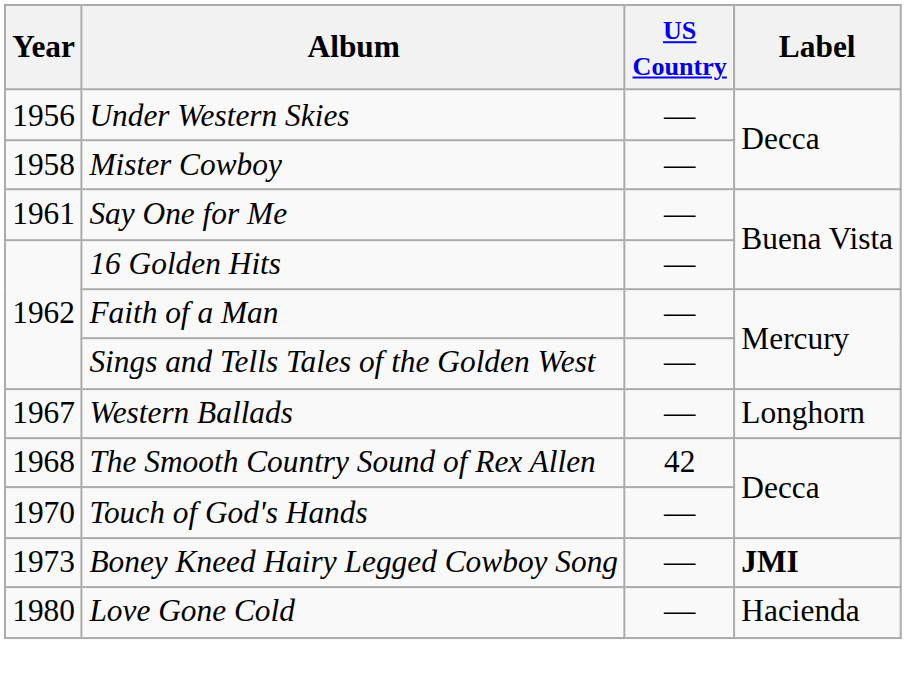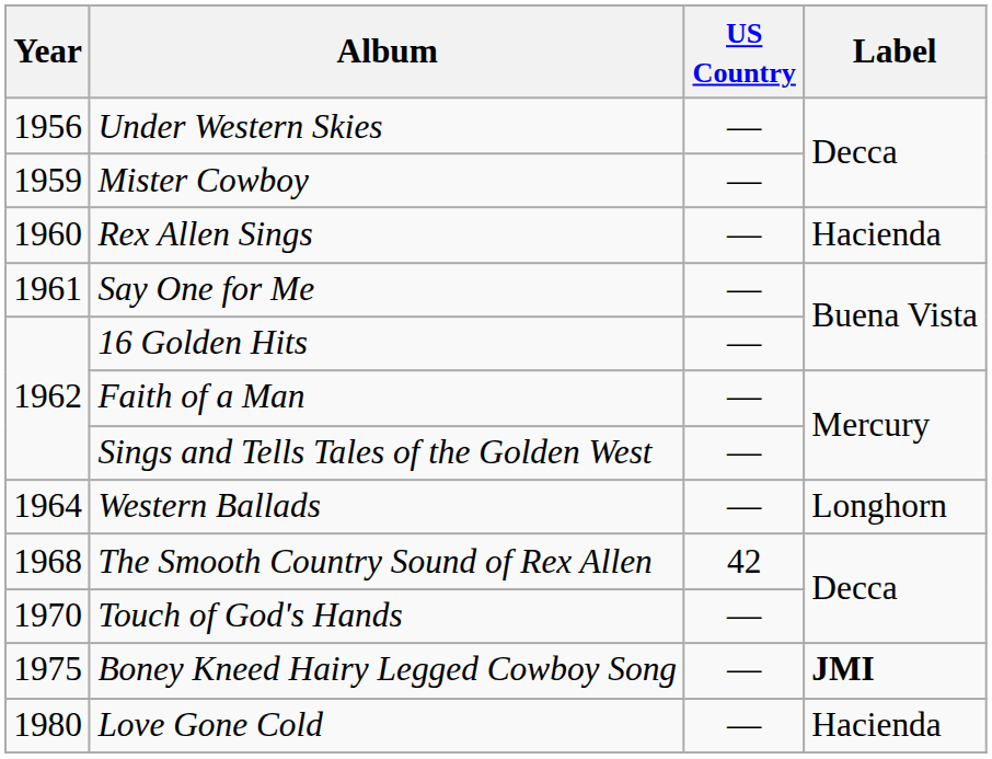 <table class="wikitable">
 <tr>
 <th>Year</th>
 <th>Album</th>
 <th width="45"><small><a href='#'>US Country</a></small></th>
 <th>Label</th>
 </tr>
 <tr>
 <td>1956</td>
 <td><em>Under Western Skies</em></td>
 <td align="center">—</td>
 <td rowspan="2">Decca</td>
 </tr>
 <tr>
-<td>1958</td>
+<td>1959</td>
 <td><em>Mister Cowboy</em></td>
 <td align="center">—</td>
+</tr>
+<tr>
+<td>1960</td>
+<td><em>Rex Allen Sings</em></td>
+<td align="center">—</td>
+<td>Hacienda</td>
 </tr>
 <tr>
 <td>1961</td>
 <td><em>Say One for Me</em></td>
 <td align="center">—</td>
 <td rowspan="2">Buena Vista</td>
 </tr>
 <tr>
 <td rowspan="3">1962</td>
 <td><em>16 Golden Hits</em></td>
 <td align="center">—</td>
 </tr>
 <tr>
 <td><em>Faith of a Man</em></td>
 <td align="center">—</td>
 <td rowspan="2">Mercury</td>
 </tr>
 <tr>
 <td><em>Sings and Tells Tales of the Golden West</em></td>
 <td align="center">—</td>
 </tr>
 <tr>
-<td>1967</td>
+<td>1964</td>
 <td><em>Western Ballads</em></td>
 <td align="center">—</td>
 <td>Longhorn</td>
 </tr>
 <tr>
 <td>1968</td>
 <td><em>The Smooth Country Sound of Rex Allen</em></td>
 <td align="center">42</td>
 <td rowspan="2">Decca</td>
 </tr>
 <tr>
 <td>1970</td>
 <td><em>Touch of God's Hands</em></td>
 <td align="center">—</td>
 </tr>
 <tr>
-<td>1973</td>
+<td>1975</td>
 <td><em>Boney Kneed Hairy Legged Cowboy Song</em></td>
 <td align="center">—</td>
 <td><strong>JMI</strong></td>
 </tr>
 <tr>
 <td>1980</td>
 <td><em>Love Gone Cold</em></td>
 <td align="center">—</td>
 <td>Hacienda</td>
 </tr>
 </table>
